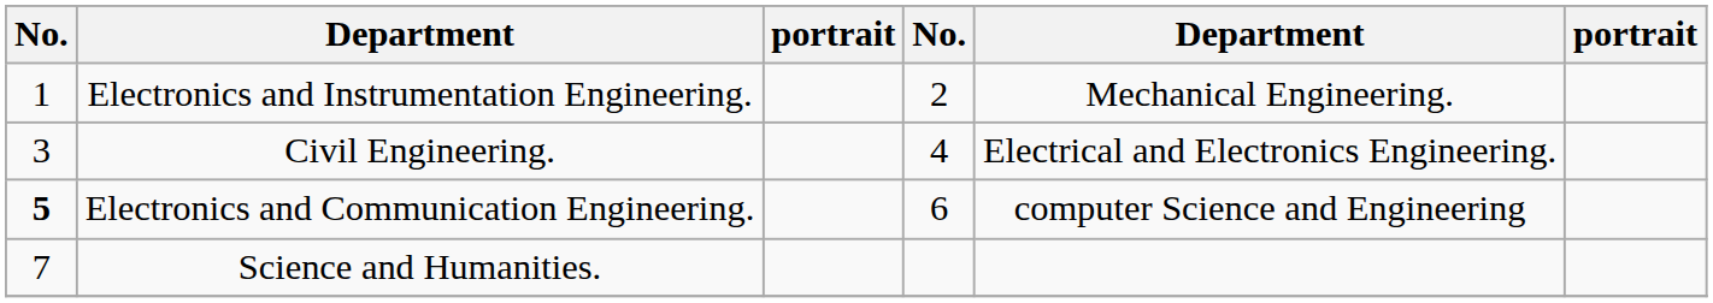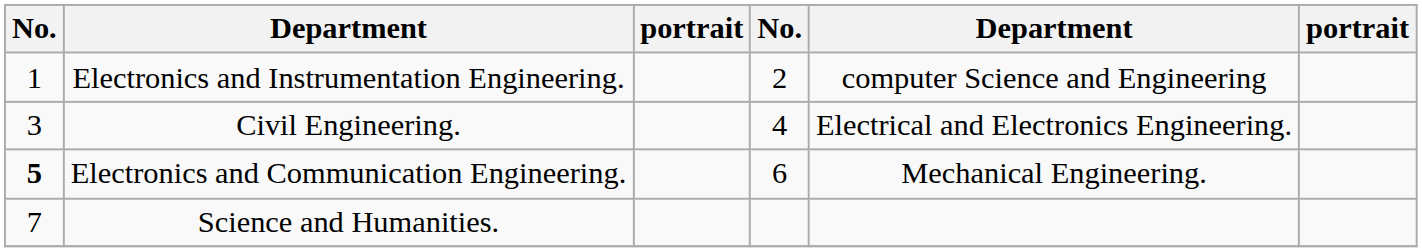 <table class="wikitable sortable" style="text-align:center">
 <tr>
 <th scope=col>No.</th>
 <th scope=col>Department</th>
 <th scope=col>portrait</th>
 <th scope=col>No.</th>
 <th scope=col>Department</th>
 <th scope=col>portrait</th>
 </tr>
 <tr>
 <td>1</td>
 <td>Electronics and Instrumentation Engineering.</td>
 <td></td>
 <td>2</td>
-<td>Mechanical Engineering.</td>
+<td>computer Science and Engineering</td>
 <td></td>
 </tr>
 <tr>
 <td>3</td>
 <td>Civil Engineering.</td>
 <td></td>
 <td>4</td>
 <td>Electrical and Electronics Engineering.</td>
 <td></td>
 </tr>
 <tr>
 <td><strong>5</strong></td>
 <td>Electronics and Communication Engineering.</td>
 <td></td>
 <td>6</td>
-<td>computer Science and Engineering</td>
+<td>Mechanical Engineering.</td>
 <td></td>
 </tr>
 <tr>
 <td>7</td>
 <td>Science and Humanities.</td>
 <td></td>
 <td></td>
 <td></td>
 <td></td>
 </tr>
 <tr>
 </tr>
 </table>
